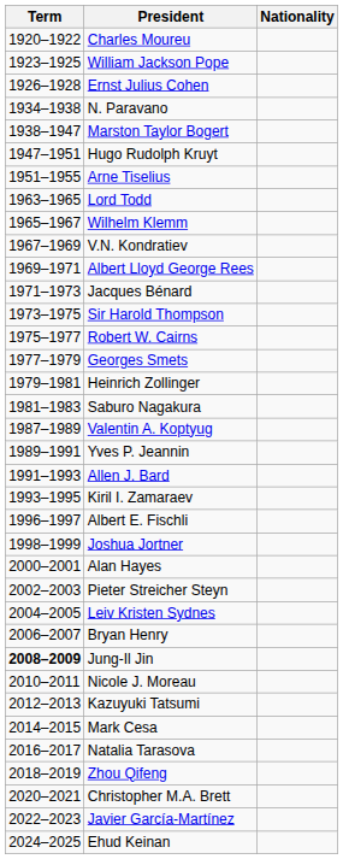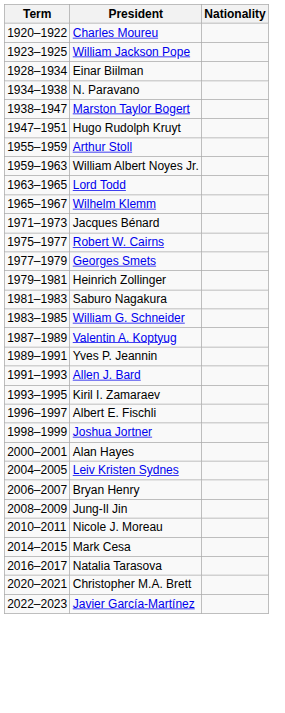 <table class="wikitable sortable">
 <tr>
 <th>Term</th>
 <th>President</th>
 <th>Nationality</th>
 </tr>
 <tr>
 <td>1920–1922</td>
 <td><a href='#'>Charles Moureu</a></td>
 <td></td>
 </tr>
 <tr>
 <td>1923–1925</td>
 <td><a href='#'>William Jackson Pope</a></td>
 <td></td>
 </tr>
 <tr>
-<td>1926–1928</td>
-<td><a href='#'>Ernst Julius Cohen</a></td>
+<td>1928–1934</td>
+<td>Einar Biilman</td>
 <td></td>
 </tr>
 <tr>
 <td>1934–1938</td>
 <td>N. Paravano</td>
 <td></td>
 </tr>
 <tr>
 <td>1938–1947</td>
 <td><a href='#'>Marston Taylor Bogert</a></td>
 <td></td>
 </tr>
 <tr>
 <td>1947–1951</td>
 <td>Hugo Rudolph Kruyt</td>
 <td></td>
 </tr>
 <tr>
-<td>1951–1955</td>
-<td><a href='#'>Arne Tiselius</a></td>
+<td>1955–1959</td>
+<td><a href='#'>Arthur Stoll</a></td>
+<td></td>
+</tr>
+<tr>
+<td>1959–1963</td>
+<td>William Albert Noyes Jr.</td>
 <td></td>
 </tr>
 <tr>
 <td>1963–1965</td>
 <td><a href='#'>Lord Todd</a></td>
 <td></td>
 </tr>
 <tr>
 <td>1965–1967</td>
 <td><a href='#'>Wilhelm Klemm</a></td>
 <td></td>
 </tr>
 <tr>
-<td>1967–1969</td>
-<td>V.N. Kondratiev</td>
-<td></td>
-</tr>
-<tr>
-<td>1969–1971</td>
-<td><a href='#'>Albert Lloyd George Rees</a></td>
-<td></td>
-</tr>
-<tr>
 <td>1971–1973</td>
 <td>Jacques Bénard</td>
-<td></td>
-</tr>
-<tr>
-<td>1973–1975</td>
-<td><a href='#'>Sir Harold Thompson</a></td>
 <td></td>
 </tr>
 <tr>
 <td>1975–1977</td>
 <td><a href='#'>Robert W. Cairns</a></td>
 <td></td>
 </tr>
 <tr>
 <td>1977–1979</td>
 <td><a href='#'>Georges Smets</a></td>
 <td></td>
 </tr>
 <tr>
 <td>1979–1981</td>
 <td>Heinrich Zollinger</td>
 <td></td>
 </tr>
 <tr>
 <td>1981–1983</td>
 <td>Saburo Nagakura</td>
+<td></td>
+</tr>
+<tr>
+<td>1983–1985</td>
+<td><a href='#'>William G. Schneider</a></td>
 <td></td>
 </tr>
 <tr>
 <td>1987–1989</td>
 <td><a href='#'>Valentin A. Koptyug</a></td>
 <td></td>
 </tr>
 <tr>
 <td>1989–1991</td>
 <td>Yves P. Jeannin</td>
 <td></td>
 </tr>
 <tr>
 <td>1991–1993</td>
 <td><a href='#'>Allen J. Bard</a></td>
 <td></td>
 </tr>
 <tr>
 <td>1993–1995</td>
 <td>Kiril I. Zamaraev</td>
 <td></td>
 </tr>
 <tr>
 <td>1996–1997</td>
 <td>Albert E. Fischli</td>
 <td></td>
 </tr>
 <tr>
 <td>1998–1999</td>
 <td><a href='#'>Joshua Jortner</a></td>
 <td></td>
 </tr>
 <tr>
 <td>2000–2001</td>
 <td>Alan Hayes</td>
 <td></td>
 </tr>
 <tr>
-<td>2002–2003</td>
-<td>Pieter Streicher Steyn</td>
-<td></td>
-</tr>
-<tr>
 <td>2004–2005</td>
 <td><a href='#'>Leiv Kristen Sydnes</a></td>
 <td></td>
 </tr>
 <tr>
 <td>2006–2007</td>
 <td>Bryan Henry</td>
 <td></td>
 </tr>
 <tr>
-<td><strong>2008–2009</strong></td>
+<td>2008–2009</td>
 <td>Jung-Il Jin</td>
 <td></td>
 </tr>
 <tr>
 <td>2010–2011</td>
 <td>Nicole J. Moreau</td>
-<td></td>
-</tr>
-<tr>
-<td>2012–2013</td>
-<td>Kazuyuki Tatsumi</td>
 <td></td>
 </tr>
 <tr>
 <td>2014–2015</td>
 <td>Mark Cesa</td>
 <td></td>
 </tr>
 <tr>
 <td>2016–2017</td>
 <td>Natalia Tarasova</td>
 <td></td>
 </tr>
 <tr>
-<td>2018–2019</td>
-<td><a href='#'>Zhou Qifeng</a></td>
-<td></td>
-</tr>
-<tr>
 <td>2020–2021</td>
 <td>Christopher M.A. Brett</td>
 <td></td>
 </tr>
 <tr>
 <td>2022–2023</td>
 <td><a href='#'>Javier García-Martínez</a></td>
 <td></td>
 </tr>
-<tr>
-<td>2024–2025</td>
-<td>Ehud Keinan</td>
-<td></td>
-</tr>
 </table>
